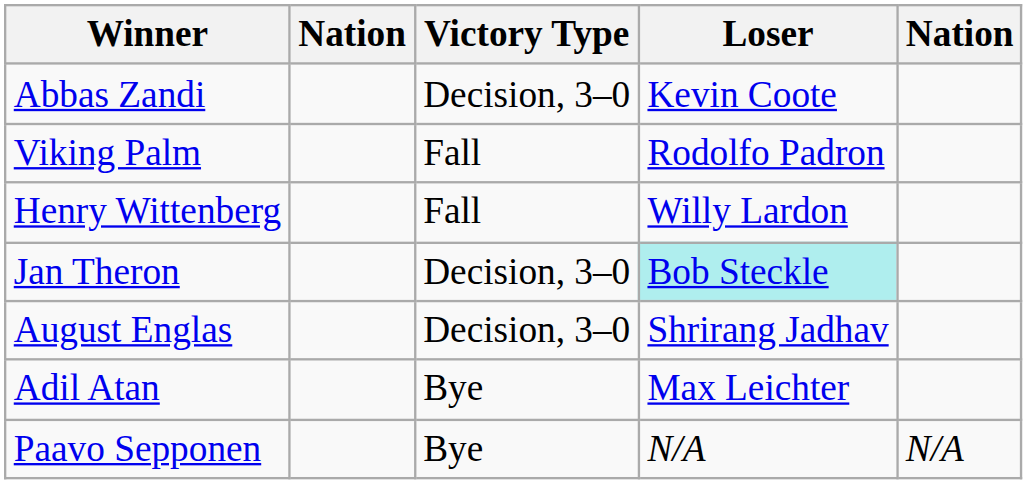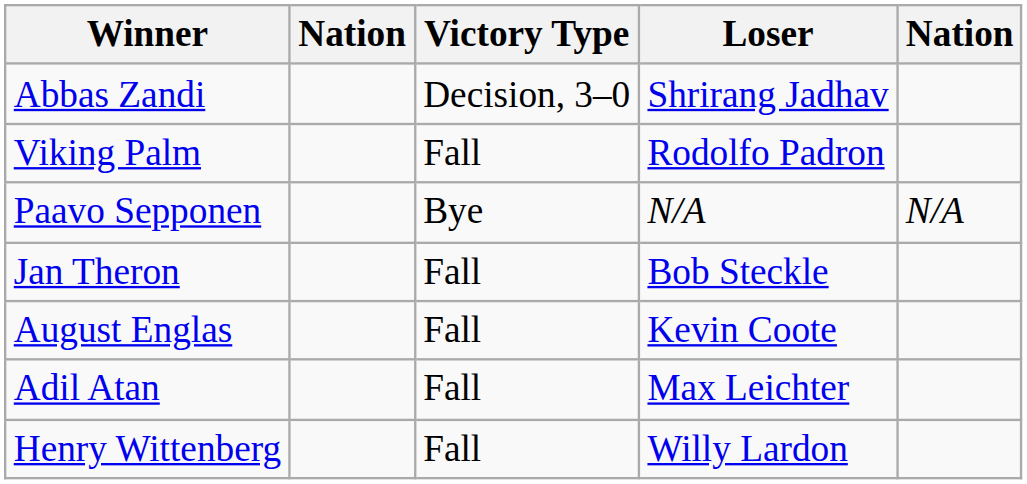 <table class="wikitable sortable" style="text-align:left;">
 <tr>
 <th>Winner</th>
 <th>Nation</th>
 <th>Victory Type</th>
 <th>Loser</th>
 <th>Nation</th>
 </tr>
 <tr>
 <td><a href='#'>Abbas Zandi</a></td>
 <td></td>
 <td>Decision, 3–0</td>
-<td><a href='#'>Kevin Coote</a></td>
+<td><a href='#'>Shrirang Jadhav</a></td>
 <td></td>
 </tr>
 <tr>
 <td><a href='#'>Viking Palm</a></td>
 <td></td>
 <td>Fall</td>
 <td><a href='#'>Rodolfo Padron</a></td>
 <td></td>
 </tr>
 <tr>
+<td><a href='#'>Paavo Sepponen</a></td>
+<td></td>
+<td>Bye</td>
+<td><em>N/A</em></td>
+<td><em>N/A</em></td>
+</tr>
+<tr>
+<td><a href='#'>Jan Theron</a></td>
+<td></td>
+<td>Fall</td>
+<td><a href='#'>Bob Steckle</a></td>
+<td></td>
+</tr>
+<tr>
+<td><a href='#'>August Englas</a></td>
+<td></td>
+<td>Fall</td>
+<td><a href='#'>Kevin Coote</a></td>
+<td></td>
+</tr>
+<tr>
+<td><a href='#'>Adil Atan</a></td>
+<td></td>
+<td>Fall</td>
+<td><a href='#'>Max Leichter</a></td>
+<td></td>
+</tr>
+<tr>
 <td><a href='#'>Henry Wittenberg</a></td>
 <td></td>
 <td>Fall</td>
 <td><a href='#'>Willy Lardon</a></td>
 <td></td>
 </tr>
-<tr>
-<td><a href='#'>Jan Theron</a></td>
-<td></td>
-<td>Decision, 3–0</td>
-<td style="background: paleturquoise;"><a href='#'>Bob Steckle</a></td>
-<td></td>
-</tr>
-<tr>
-<td><a href='#'>August Englas</a></td>
-<td></td>
-<td>Decision, 3–0</td>
-<td><a href='#'>Shrirang Jadhav</a></td>
-<td></td>
-</tr>
-<tr>
-<td><a href='#'>Adil Atan</a></td>
-<td></td>
-<td>Bye</td>
-<td><a href='#'>Max Leichter</a></td>
-<td></td>
-</tr>
-<tr>
-<td><a href='#'>Paavo Sepponen</a></td>
-<td></td>
-<td>Bye</td>
-<td><em>N/A</em></td>
-<td><em>N/A</em></td>
-</tr>
 </table>
